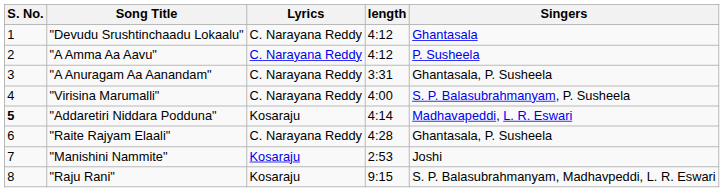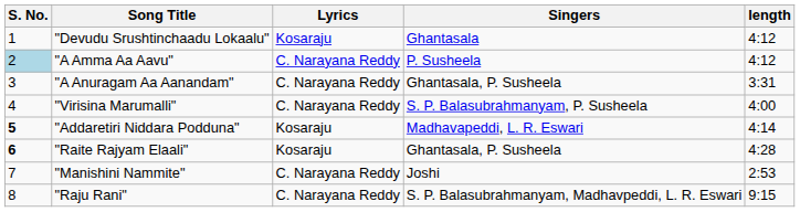 <table class="wikitable">
 <tr>
 <th>S. No.</th>
 <th>Song Title</th>
 <th>Lyrics</th>
+<th>Singers</th>
 <th>length</th>
-<th>Singers</th>
 </tr>
 <tr>
 <td>1</td>
 <td>"Devudu Srushtinchaadu Lokaalu"</td>
-<td>C. Narayana Reddy</td>
+<td><a href='#'>Kosaraju</a></td>
+<td><a href='#'>Ghantasala</a></td>
 <td>4:12</td>
-<td><a href='#'>Ghantasala</a></td>
 </tr>
 <tr>
-<td>2</td>
+<td style="background: lightblue;">2</td>
 <td>"A Amma Aa Aavu"</td>
 <td><a href='#'>C. Narayana Reddy</a></td>
+<td><a href='#'>P. Susheela</a></td>
 <td>4:12</td>
-<td><a href='#'>P. Susheela</a></td>
 </tr>
 <tr>
 <td>3</td>
 <td>"A Anuragam Aa Aanandam"</td>
 <td>C. Narayana Reddy</td>
+<td>Ghantasala, P. Susheela</td>
 <td>3:31</td>
-<td>Ghantasala, P. Susheela</td>
 </tr>
 <tr>
 <td>4</td>
 <td>"Virisina Marumalli"</td>
 <td>C. Narayana Reddy</td>
+<td><a href='#'>S. P. Balasubrahmanyam</a>,  P. Susheela</td>
 <td>4:00</td>
-<td><a href='#'>S. P. Balasubrahmanyam</a>,  P. Susheela</td>
 </tr>
 <tr>
 <td><strong>5</strong></td>
 <td>"Addaretiri Niddara Podduna"</td>
 <td>Kosaraju</td>
+<td><a href='#'>Madhavapeddi</a>, <a href='#'>L. R. Eswari</a></td>
 <td>4:14</td>
-<td><a href='#'>Madhavapeddi</a>, <a href='#'>L. R. Eswari</a></td>
 </tr>
 <tr>
-<td>6</td>
+<td><strong>6</strong></td>
 <td>"Raite Rajyam Elaali"</td>
-<td>C. Narayana Reddy</td>
+<td>Kosaraju</td>
+<td>Ghantasala, P. Susheela</td>
 <td>4:28</td>
-<td>Ghantasala, P. Susheela</td>
 </tr>
 <tr>
 <td>7</td>
 <td>"Manishini Nammite"</td>
-<td><a href='#'>Kosaraju</a></td>
+<td>C. Narayana Reddy</td>
+<td>Joshi</td>
 <td>2:53</td>
-<td>Joshi</td>
 </tr>
 <tr>
 <td>8</td>
 <td>"Raju Rani"</td>
-<td>Kosaraju</td>
+<td>C. Narayana Reddy</td>
+<td>S. P. Balasubrahmanyam, Madhavpeddi, L. R. Eswari</td>
 <td>9:15</td>
-<td>S. P. Balasubrahmanyam, Madhavpeddi, L. R. Eswari</td>
 </tr>
 </table>
